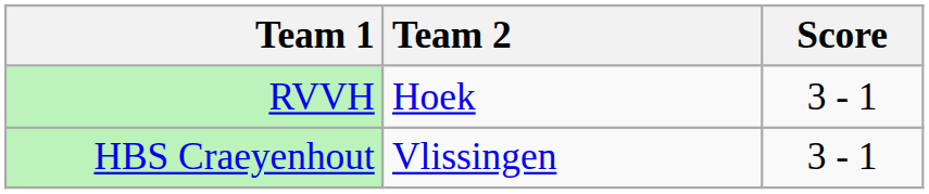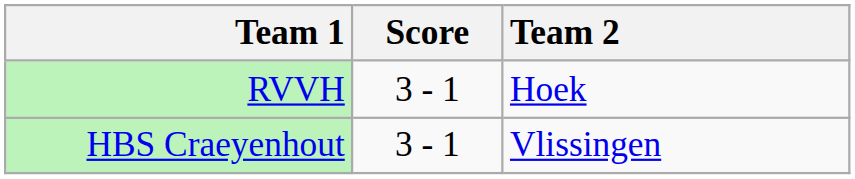 <table class="wikitable">
 <tr>
 <th style="text-align:right; width:150px">Team 1</th>
+<th style="width:60px">Score</th>
 <th style="text-align:left; width:150px">Team 2</th>
-<th style="width:60px">Score</th>
 </tr>
 <tr>
 <td style="text-align: right;background:#BBF3BB"><a href='#'>RVVH</a></td>
+<td style="text-align: center;">3 - 1</td>
 <td style="text-align: left"><a href='#'>Hoek</a></td>
-<td style="text-align: center;">3 - 1</td>
 </tr>
 <tr>
 <td style="text-align: right;background:#BBF3BB"><a href='#'>HBS Craeyenhout</a></td>
+<td style="text-align: center;">3 - 1</td>
 <td style="text-align: left"><a href='#'>Vlissingen</a></td>
-<td style="text-align: center;">3 - 1</td>
 </tr>
 </table>
